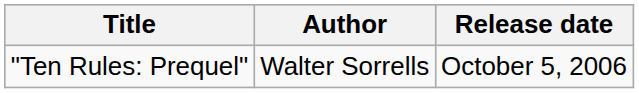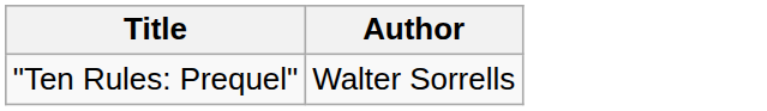 <table class="wikitable">
 <tr>
 <th>Title</th>
 <th>Author</th>
-<th>Release date</th>
 </tr>
 <tr>
 <td>"Ten Rules: Prequel"</td>
 <td>Walter Sorrells</td>
-<td>October 5, 2006</td>
 </tr>
 </table>
